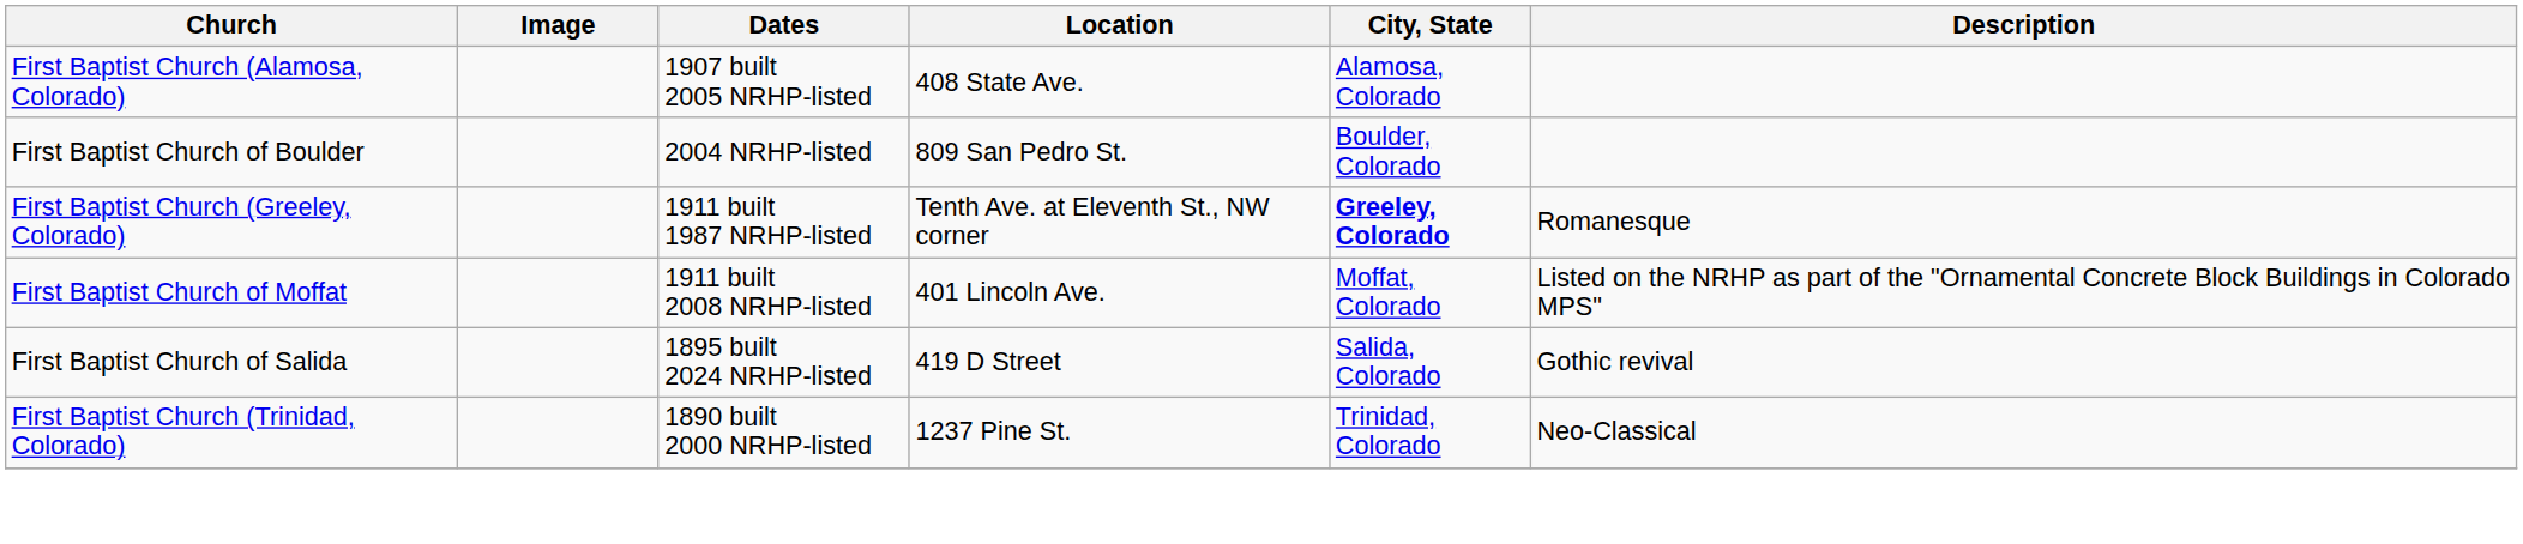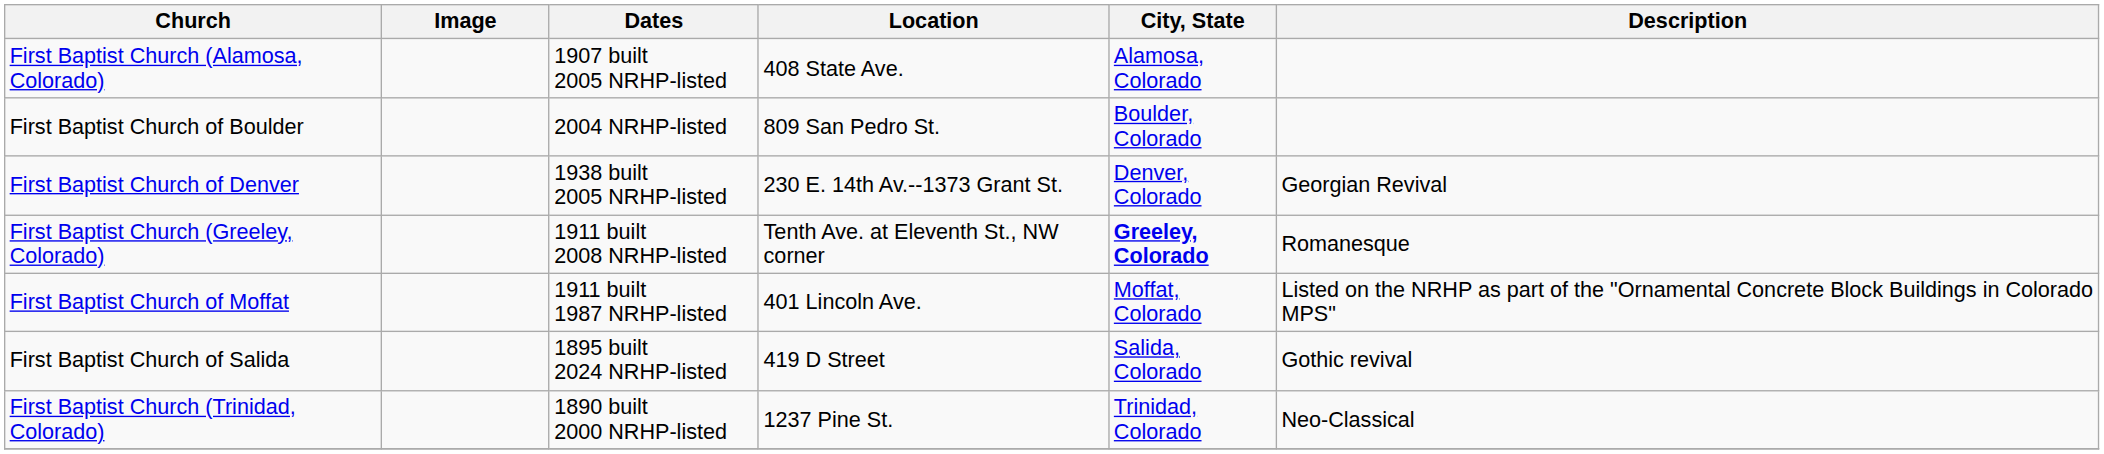 <table class="wikitable sortable" style="width:98%">
 <tr>
 <th width = 18%><strong>Church</strong></th>
 <th width = 8% class="unsortable"><strong>Image</strong></th>
 <th width = 10%><strong>Dates</strong></th>
 <th><strong>Location</strong></th>
 <th width = 8%><strong>City, State</strong></th>
 <th class="unsortable"><strong>Description</strong></th>
 </tr>
 <tr ->
 <td><a href='#'>First Baptist Church (Alamosa, Colorado)</a></td>
 <td></td>
 <td>1907 built<br>2005 NRHP-listed</td>
 <td>408 State Ave.<small></small></td>
 <td><a href='#'>Alamosa, Colorado</a></td>
 <td></td>
 </tr>
 <tr ->
 <td>First Baptist Church of Boulder</td>
 <td></td>
 <td>2004 NRHP-listed</td>
 <td>809 San Pedro St.<br><small></small></td>
 <td><a href='#'>Boulder, Colorado</a></td>
 <td></td>
 </tr>
 <tr ->
+<td><a href='#'>First Baptist Church of Denver</a></td>
+<td></td>
+<td>1938 built<br>2005 NRHP-listed</td>
+<td>230 E. 14th Av.--1373 Grant St.<br><small></small></td>
+<td><a href='#'>Denver, Colorado</a></td>
+<td>Georgian Revival</td>
+</tr>
+<tr ->
 <td><a href='#'>First Baptist Church (Greeley, Colorado)</a></td>
 <td></td>
-<td>1911 built<br>1987 NRHP-listed</td>
+<td>1911 built<br>2008 NRHP-listed</td>
 <td>Tenth Ave. at Eleventh St., NW corner<br><small></small></td>
 <td><strong><a href='#'>Greeley, Colorado</a></strong></td>
 <td>Romanesque</td>
 </tr>
 <tr ->
 <td><a href='#'>First Baptist Church of Moffat</a></td>
 <td></td>
-<td>1911 built<br>2008 NRHP-listed</td>
+<td>1911 built<br>1987 NRHP-listed</td>
 <td>401 Lincoln Ave.<br><small></small></td>
 <td><a href='#'>Moffat, Colorado</a></td>
 <td>Listed on the NRHP as part of the "Ornamental Concrete Block Buildings in Colorado MPS"</td>
 </tr>
 <tr ->
 <td>First Baptist Church of Salida</td>
 <td></td>
 <td>1895 built<br>2024 NRHP-listed</td>
 <td>419 D Street<br><small></small></td>
 <td><a href='#'>Salida, Colorado</a></td>
 <td>Gothic revival</td>
 </tr>
 <tr ->
 <td><a href='#'>First Baptist Church (Trinidad, Colorado)</a></td>
 <td></td>
 <td>1890 built<br>2000 NRHP-listed</td>
 <td>1237 Pine St.<br><small></small></td>
 <td><a href='#'>Trinidad, Colorado</a></td>
 <td>Neo-Classical</td>
 </tr>
 <tr ->
 </tr>
 </table>
